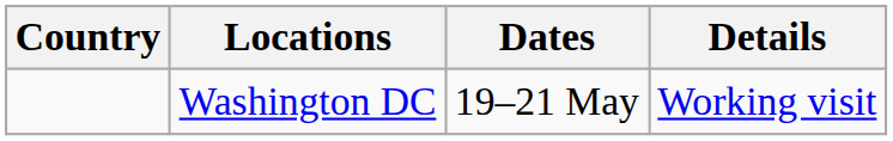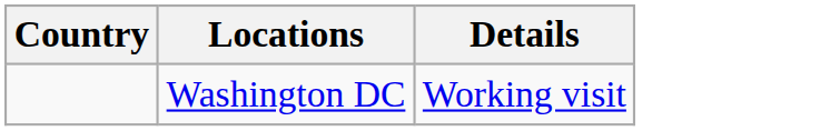 <table class="wikitable sortable">
 <tr>
 <th>Country</th>
 <th>Locations</th>
-<th>Dates</th>
 <th>Details</th>
 </tr>
 <tr>
 <td></td>
 <td><a href='#'>Washington DC</a></td>
-<td>19–21 May</td>
 <td><a href='#'>Working visit</a></td>
 </tr>
 </table>
